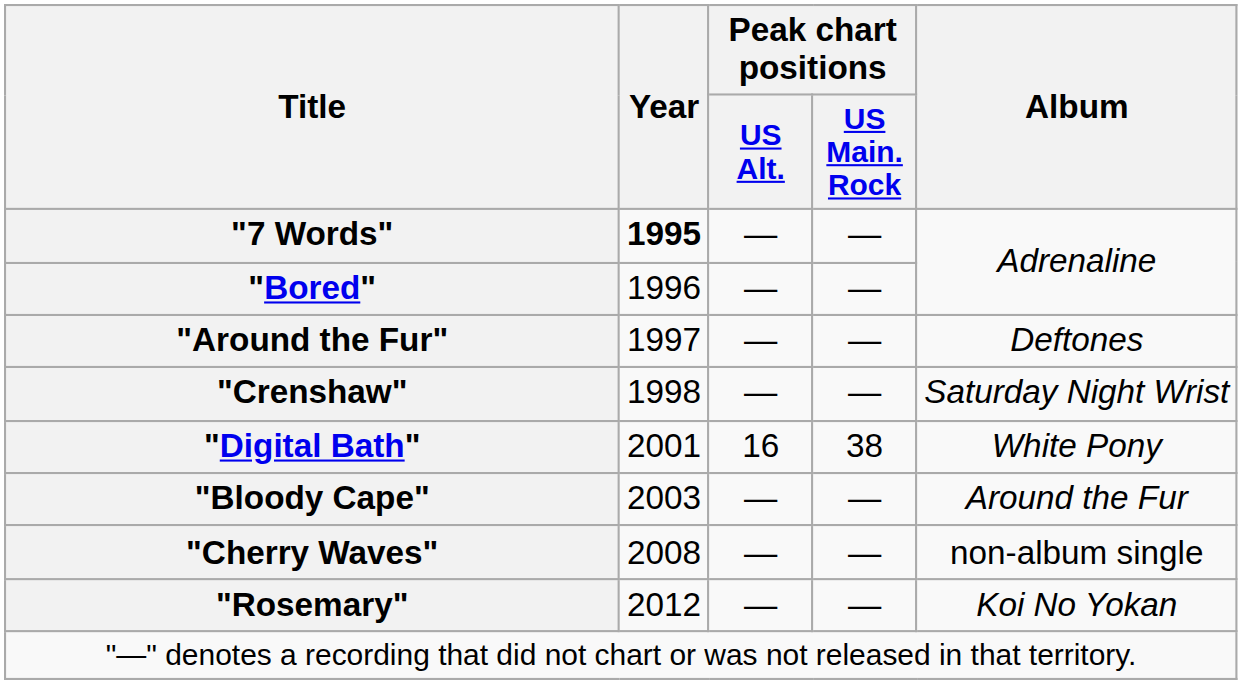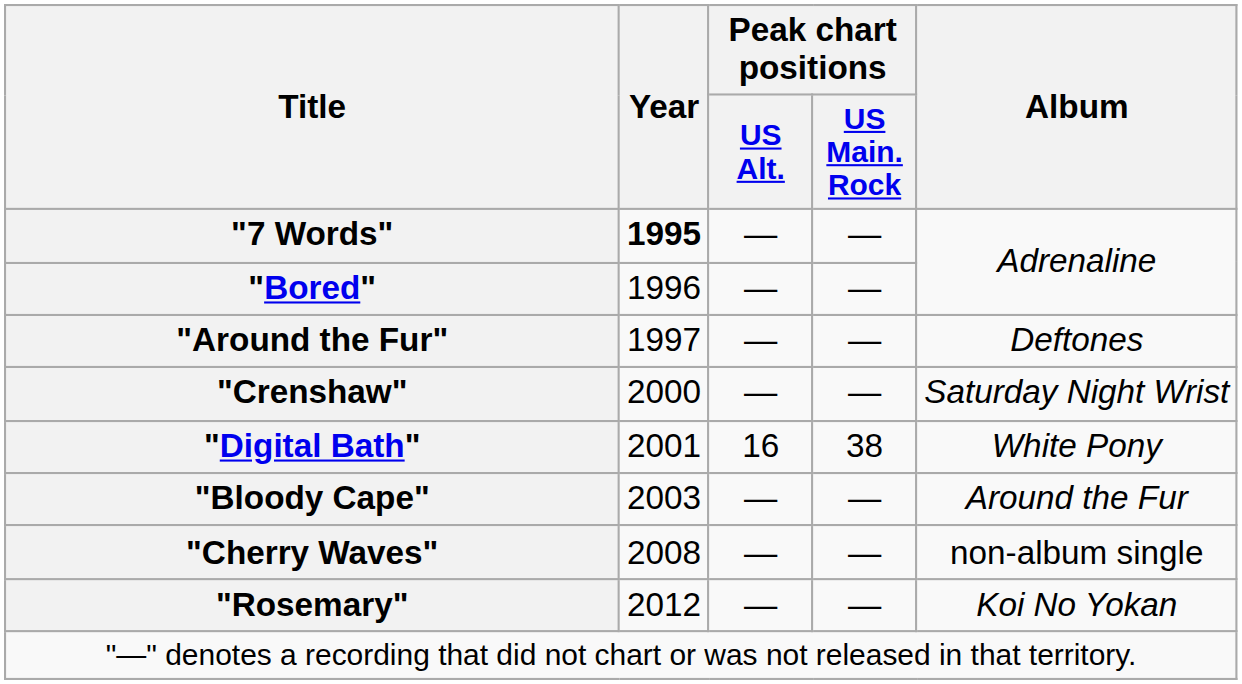 <table class="wikitable plainrowheaders" style="text-align:center;">
 <tr>
 <th scope="col" rowspan="2" style="width:18em;">Title</th>
 <th scope="col" rowspan="2">Year</th>
 <th scope="col" colspan="2">Peak chart positions</th>
 <th scope="col" rowspan="2">Album</th>
 </tr>
 <tr>
 <th scope="col" style="width:3em;font-size:90%;"><a href='#'>US<br>Alt.</a><br></th>
 <th scope="col" style="width:3em;font-size:90%;"><a href='#'>US<br>Main. Rock</a><br></th>
 </tr>
 <tr>
 <th scope="row">"7 Words"</th>
 <td><strong>1995</strong></td>
 <td>—</td>
 <td>—</td>
 <td rowspan="2"><em>Adrenaline</em></td>
 </tr>
 <tr>
 <th scope="row">"<a href='#'>Bored</a>"</th>
 <td>1996</td>
 <td>—</td>
 <td>—</td>
 </tr>
 <tr>
 <th scope="row">"Around the Fur"</th>
 <td>1997</td>
 <td>—</td>
 <td>—</td>
 <td><em>Deftones</em></td>
 </tr>
 <tr>
 <th scope="row">"Crenshaw"</th>
-<td>1998</td>
+<td>2000</td>
 <td>—</td>
 <td>—</td>
 <td><em>Saturday Night Wrist</em></td>
 </tr>
 <tr>
 <th scope="row">"<a href='#'>Digital Bath</a>"</th>
 <td>2001</td>
 <td>16</td>
 <td>38</td>
 <td><em>White Pony</em></td>
 </tr>
 <tr>
 <th scope="row">"Bloody Cape"</th>
 <td>2003</td>
 <td>—</td>
 <td>—</td>
 <td><em>Around the Fur</em></td>
 </tr>
 <tr>
 <th scope="row">"Cherry Waves"</th>
 <td>2008</td>
 <td>—</td>
 <td>—</td>
 <td>non-album single</td>
 </tr>
 <tr>
 <th scope="row">"Rosemary"</th>
 <td>2012</td>
 <td>—</td>
 <td>—</td>
 <td><em>Koi No Yokan</em></td>
 </tr>
 <tr>
 <td colspan="8" style="font-size:90%">"—" denotes a recording that did not chart or was not released in that territory.</td>
 </tr>
 </table>
